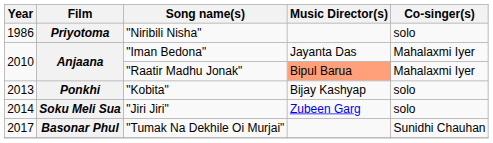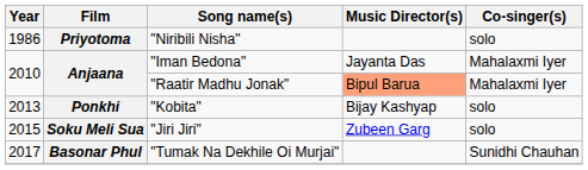 <table class="wikitable sortable">
 <tr>
 <th>Year</th>
 <th>Film</th>
 <th>Song name(s)</th>
 <th>Music Director(s)</th>
 <th>Co-singer(s)</th>
 </tr>
 <tr>
 <td>1986</td>
 <th><em>Priyotoma</em></th>
 <td>"Niribili Nisha"</td>
 <td></td>
 <td>solo</td>
 </tr>
 <tr>
 <td rowspan=2>2010</td>
 <th Rowspan=2><em>Anjaana</em></th>
 <td>"Iman Bedona"</td>
 <td>Jayanta Das</td>
 <td>Mahalaxmi Iyer</td>
 </tr>
 <tr>
 <td>"Raatir Madhu Jonak"</td>
 <td style="background: lightsalmon;">Bipul Barua</td>
 <td>Mahalaxmi Iyer</td>
 </tr>
 <tr>
 <td>2013</td>
 <th><em>Ponkhi</em></th>
 <td>"Kobita"</td>
 <td>Bijay Kashyap</td>
 <td>solo</td>
 </tr>
 <tr>
-<td>2014</td>
+<td>2015</td>
 <th><em>Soku Meli Sua</em></th>
 <td>"Jiri Jiri"</td>
 <td><a href='#'>Zubeen Garg</a></td>
 <td>solo</td>
 </tr>
 <tr>
 <td>2017</td>
 <th><em>Basonar Phul</em></th>
 <td>"Tumak Na Dekhile Oi Murjai"</td>
 <td></td>
 <td>Sunidhi Chauhan</td>
 </tr>
 <tr>
 </tr>
 </table>
